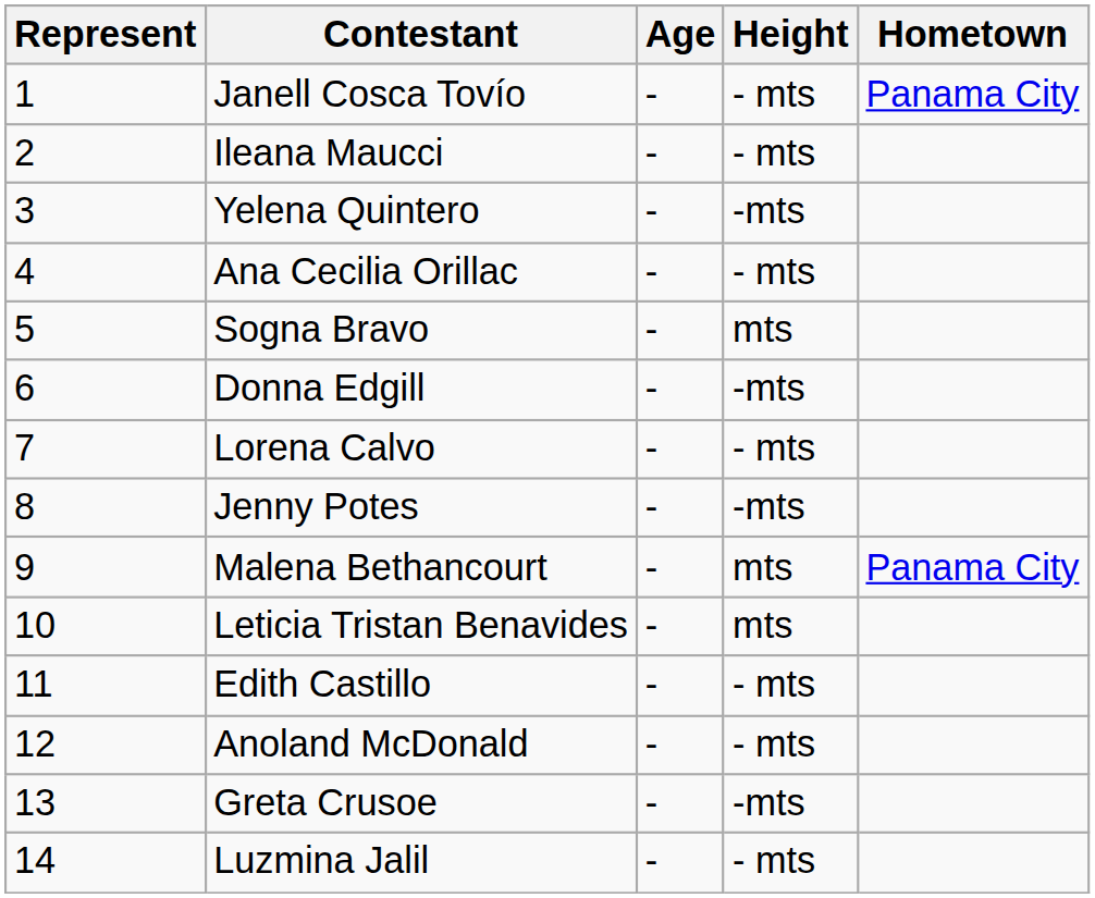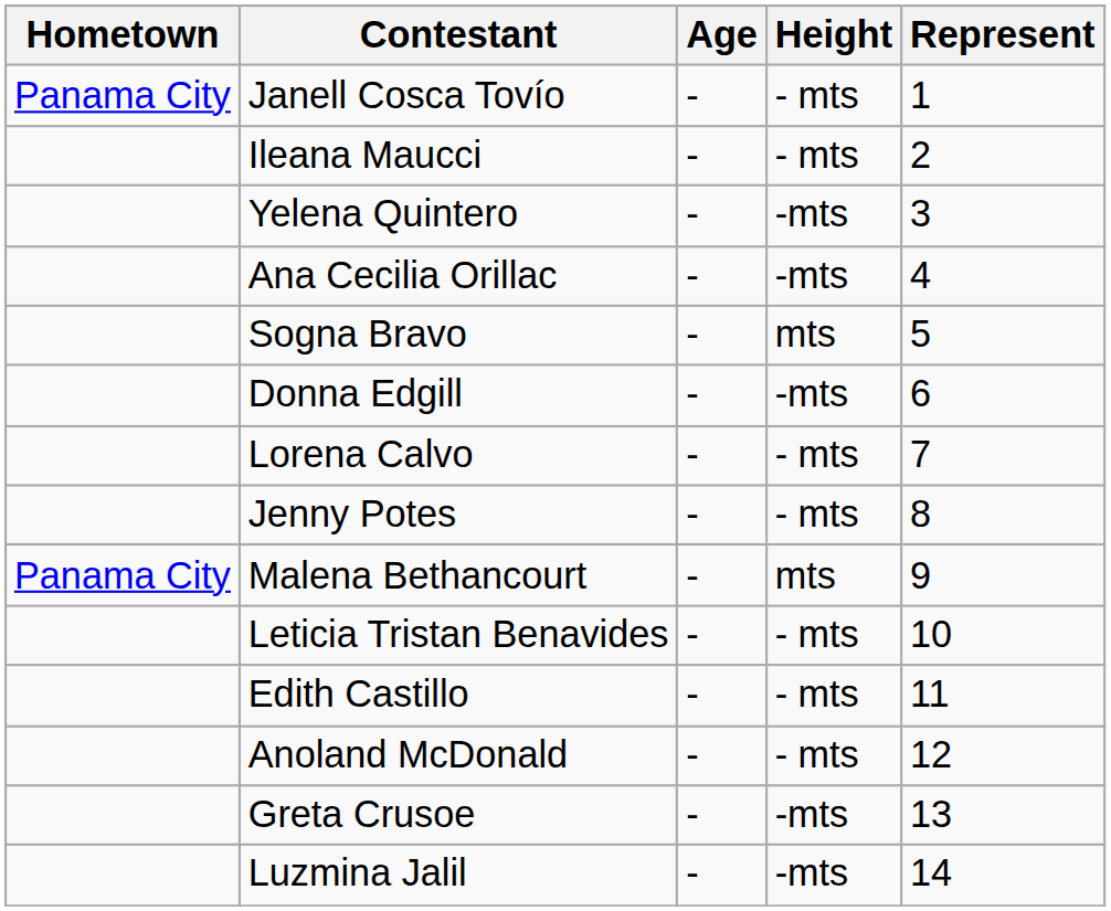 <table class="sortable wikitable">
 <tr>
-<th>Represent</th>
+<th>Hometown</th>
 <th>Contestant</th>
 <th>Age</th>
 <th>Height</th>
-<th>Hometown</th>
+<th>Represent</th>
 </tr>
 <tr>
-<td>1</td>
+<td><a href='#'>Panama City</a></td>
 <td>Janell Cosca Tovío</td>
 <td>-</td>
 <td>- mts</td>
-<td><a href='#'>Panama City</a></td>
+<td>1</td>
 </tr>
 <tr>
-<td>2</td>
+<td></td>
 <td>Ileana Maucci</td>
 <td>-</td>
 <td>- mts</td>
-<td></td>
+<td>2</td>
 </tr>
 <tr>
-<td>3</td>
+<td></td>
 <td>Yelena Quintero</td>
 <td>-</td>
 <td>-mts</td>
-<td></td>
+<td>3</td>
 </tr>
 <tr>
-<td>4</td>
+<td></td>
 <td>Ana Cecilia Orillac</td>
 <td>-</td>
-<td>- mts</td>
-<td></td>
+<td>-mts</td>
+<td>4</td>
 </tr>
 <tr>
-<td>5</td>
+<td></td>
 <td>Sogna Bravo</td>
 <td>-</td>
 <td>mts</td>
-<td></td>
+<td>5</td>
 </tr>
 <tr>
-<td>6</td>
+<td></td>
 <td>Donna Edgill</td>
 <td>-</td>
 <td>-mts</td>
-<td></td>
+<td>6</td>
 </tr>
 <tr>
-<td>7</td>
+<td></td>
 <td>Lorena Calvo</td>
 <td>-</td>
 <td>- mts</td>
-<td></td>
+<td>7</td>
 </tr>
 <tr>
-<td>8</td>
+<td></td>
 <td>Jenny Potes</td>
 <td>-</td>
-<td>-mts</td>
-<td></td>
+<td>- mts</td>
+<td>8</td>
 </tr>
 <tr>
-<td>9</td>
+<td><a href='#'>Panama City</a></td>
 <td>Malena Bethancourt</td>
 <td>-</td>
 <td>mts</td>
-<td><a href='#'>Panama City</a></td>
+<td>9</td>
 </tr>
 <tr>
-<td>10</td>
+<td></td>
 <td>Leticia Tristan Benavides</td>
 <td>-</td>
-<td>mts</td>
-<td></td>
+<td>- mts</td>
+<td>10</td>
 </tr>
 <tr>
-<td>11</td>
+<td></td>
 <td>Edith Castillo</td>
 <td>-</td>
 <td>- mts</td>
-<td></td>
+<td>11</td>
 </tr>
 <tr>
-<td>12</td>
+<td></td>
 <td>Anoland McDonald</td>
 <td>-</td>
 <td>- mts</td>
-<td></td>
+<td>12</td>
 </tr>
 <tr>
-<td>13</td>
+<td></td>
 <td>Greta Crusoe</td>
 <td>-</td>
 <td>-mts</td>
-<td></td>
+<td>13</td>
 </tr>
 <tr>
-<td>14</td>
+<td></td>
 <td>Luzmina Jalil</td>
 <td>-</td>
-<td>- mts</td>
-<td></td>
+<td>-mts</td>
+<td>14</td>
 </tr>
 </table>
